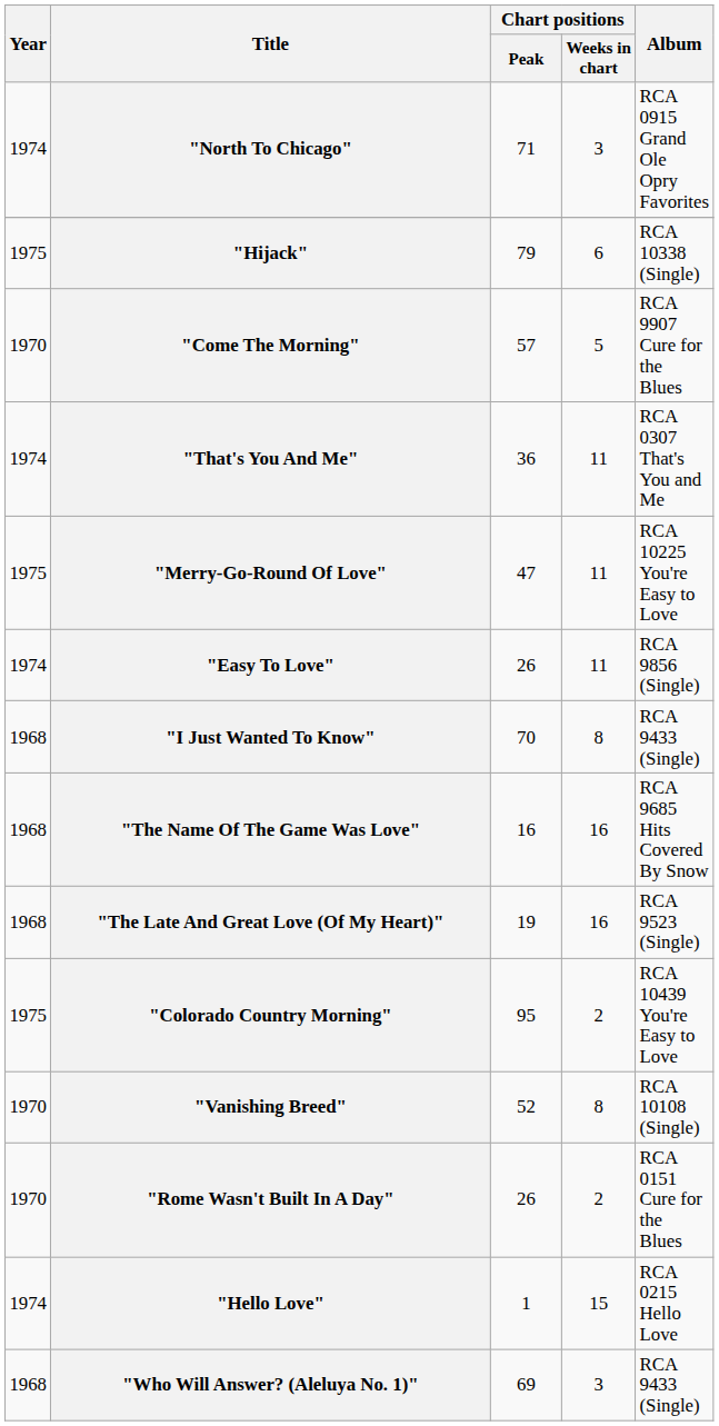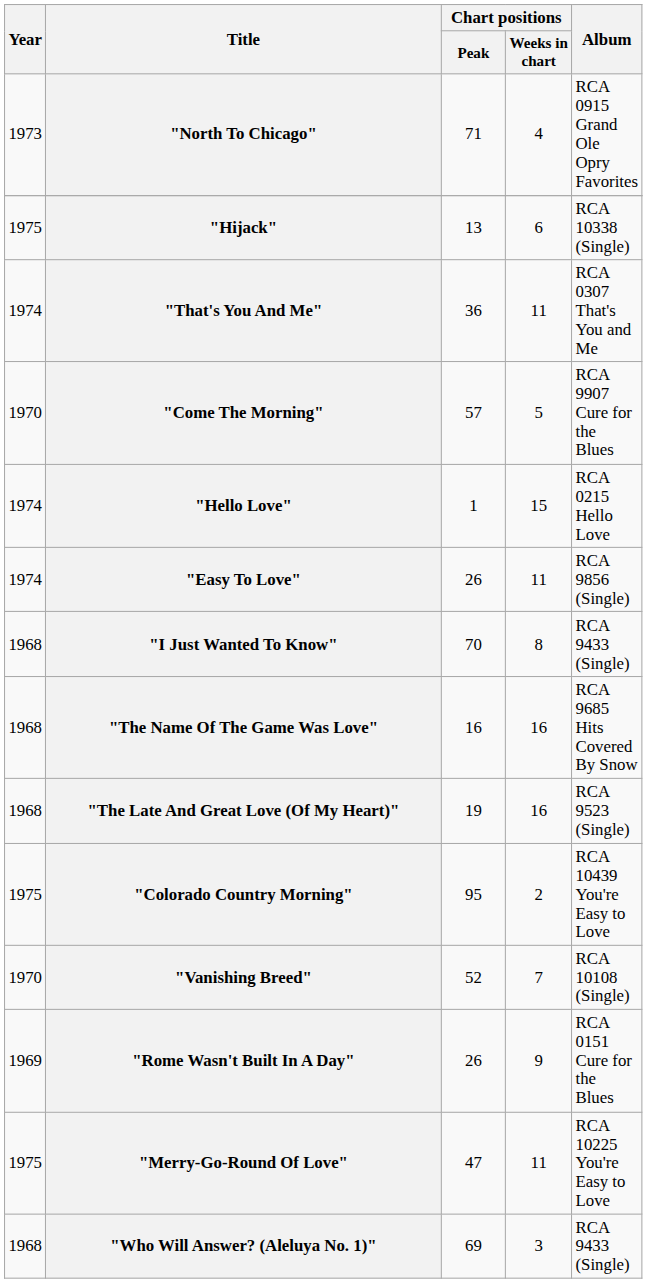 <table class="wikitable plainrowheaders" style=text-align:center;>
 <tr>
 <th scope="col" rowspan="2">Year</th>
 <th scope="col" rowspan="2" style="width:25em;">Title</th>
 <th scope="col" colspan="2">Chart positions</th>
 <th scope="col" rowspan="2">Album</th>
 </tr>
 <tr>
 <th style="width:4em;font-size:90%;">Peak</th>
 <th style="width:4em;font-size:90%;">Weeks in chart</th>
 </tr>
 <tr>
-<td>1974</td>
+<td>1973</td>
 <th scope="row">"North To Chicago"</th>
 <td>71</td>
-<td>3</td>
+<td>4</td>
 <td align="left">RCA 0915 Grand Ole Opry Favorites</td>
 </tr>
 <tr>
 </tr>
 <tr>
 <td>1975</td>
 <th scope="row">"Hijack"</th>
-<td>79</td>
+<td>13</td>
 <td>6</td>
 <td align="left">RCA 10338 (Single)</td>
+</tr>
+<tr>
+<td>1974</td>
+<th scope="row">"That's You And Me"</th>
+<td>36</td>
+<td>11</td>
+<td align="left">RCA 0307 That's You and Me</td>
 </tr>
 <tr>
 <td>1970</td>
 <th scope="row">"Come The Morning"</th>
 <td>57</td>
 <td>5</td>
 <td align="left">RCA 9907 Cure for the Blues</td>
 </tr>
 <tr>
 <td>1974</td>
-<th scope="row">"That's You And Me"</th>
-<td>36</td>
-<td>11</td>
-<td align="left">RCA 0307 That's You and Me</td>
-</tr>
-<tr>
-<td>1975</td>
-<th scope="row">"Merry-Go-Round Of Love"</th>
-<td>47</td>
-<td>11</td>
-<td align="left">RCA 10225 You're Easy to Love</td>
+<th scope="row">"Hello Love"</th>
+<td>1</td>
+<td>15</td>
+<td align="left">RCA 0215 Hello Love</td>
 </tr>
 <tr>
 <td>1974</td>
 <th scope="row">"Easy To Love"</th>
 <td>26</td>
 <td>11</td>
 <td align="left">RCA 9856 (Single)</td>
 </tr>
 <tr>
 <td>1968</td>
 <th scope="row">"I Just Wanted To Know"</th>
 <td>70</td>
 <td>8</td>
 <td align="left">RCA 9433 (Single)</td>
 </tr>
 <tr>
 <td>1968</td>
 <th scope="row">"The Name Of The Game Was Love"</th>
 <td>16</td>
 <td>16</td>
 <td align="left">RCA 9685 Hits Covered By Snow</td>
 </tr>
 <tr>
 <td>1968</td>
 <th scope="row">"The Late And Great Love (Of My Heart)"</th>
 <td>19</td>
 <td>16</td>
 <td align="left">RCA 9523 (Single)</td>
 </tr>
 <tr>
 <td>1975</td>
 <th scope="row">"Colorado Country Morning"</th>
 <td>95</td>
 <td>2</td>
 <td align="left">RCA 10439 You're Easy to Love</td>
 </tr>
 <tr>
 <td>1970</td>
 <th scope="row">"Vanishing Breed"</th>
 <td>52</td>
-<td>8</td>
+<td>7</td>
 <td align="left">RCA 10108 (Single)</td>
 </tr>
 <tr>
-<td>1970</td>
+<td>1969</td>
 <th scope="row">"Rome Wasn't Built In A Day"</th>
 <td>26</td>
-<td>2</td>
+<td>9</td>
 <td align="left">RCA 0151 Cure for the Blues</td>
 </tr>
 <tr>
-<td>1974</td>
-<th scope="row">"Hello Love"</th>
-<td>1</td>
-<td>15</td>
-<td align="left">RCA 0215 Hello Love</td>
+<td>1975</td>
+<th scope="row">"Merry-Go-Round Of Love"</th>
+<td>47</td>
+<td>11</td>
+<td align="left">RCA 10225 You're Easy to Love</td>
 </tr>
 <tr>
 <td>1968</td>
 <th scope="row">"Who Will Answer? (Aleluya No. 1)"</th>
 <td>69</td>
 <td>3</td>
 <td align="left">RCA 9433 (Single)</td>
 </tr>
 </table>
